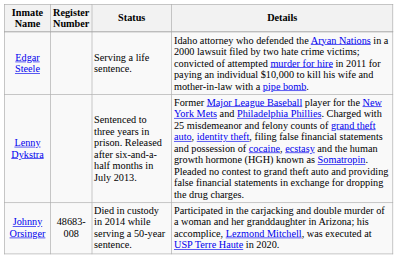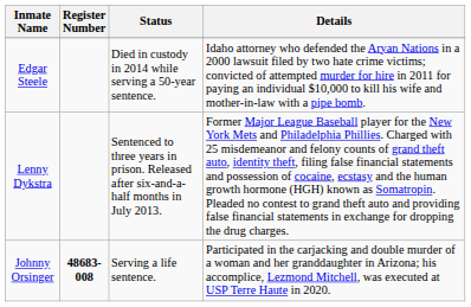 <table class="wikitable sortable">
 <tr>
 <th width=12%>Inmate Name</th>
 <th width=8%>Register Number</th>
 <th width=21%>Status</th>
 <th width=59%>Details</th>
 </tr>
 <tr>
 </tr>
 <tr>
 <td style="text-align:center;"><a href='#'>Edgar Steele</a></td>
 <td style="text-align:center;"></td>
-<td>Serving a life sentence.</td>
+<td>Died in custody in 2014 while serving a 50-year sentence.</td>
 <td>Idaho attorney who defended the <a href='#'>Aryan Nations</a> in a 2000 lawsuit filed by two hate crime victims; convicted of attempted <a href='#'>murder for hire</a> in 2011 for paying an individual $10,000 to kill his wife and mother-in-law with a <a href='#'>pipe bomb</a>.</td>
 </tr>
 <tr>
 <td style="text-align:center;"><a href='#'>Lenny Dykstra</a></td>
 <td style="text-align:center;"></td>
 <td>Sentenced to three years in prison. Released after six-and-a-half months in July 2013.</td>
 <td>Former <a href='#'>Major League Baseball</a> player for the <a href='#'>New York Mets</a> and <a href='#'>Philadelphia Phillies</a>. Charged with 25 misdemeanor and felony counts of <a href='#'>grand theft auto</a>, <a href='#'>identity theft</a>, filing false financial statements and possession of <a href='#'>cocaine</a>, <a href='#'>ecstasy</a> and the human growth hormone (HGH) known as <a href='#'>Somatropin</a>. Pleaded no contest to grand theft auto and providing false financial statements in exchange for dropping the drug charges.</td>
 </tr>
 <tr>
 <td style="text-align:center;"><a href='#'>Johnny Orsinger</a></td>
-<td style="text-align:center;">48683-008</td>
-<td>Died in custody in 2014 while serving a 50-year sentence.</td>
+<td style="text-align:center;"><strong>48683-008</strong></td>
+<td>Serving a life sentence.</td>
 <td>Participated in the carjacking and double murder of a woman and her granddaughter in Arizona; his accomplice, <a href='#'>Lezmond Mitchell</a>, was executed at <a href='#'>USP Terre Haute</a> in 2020.</td>
 </tr>
 </table>
